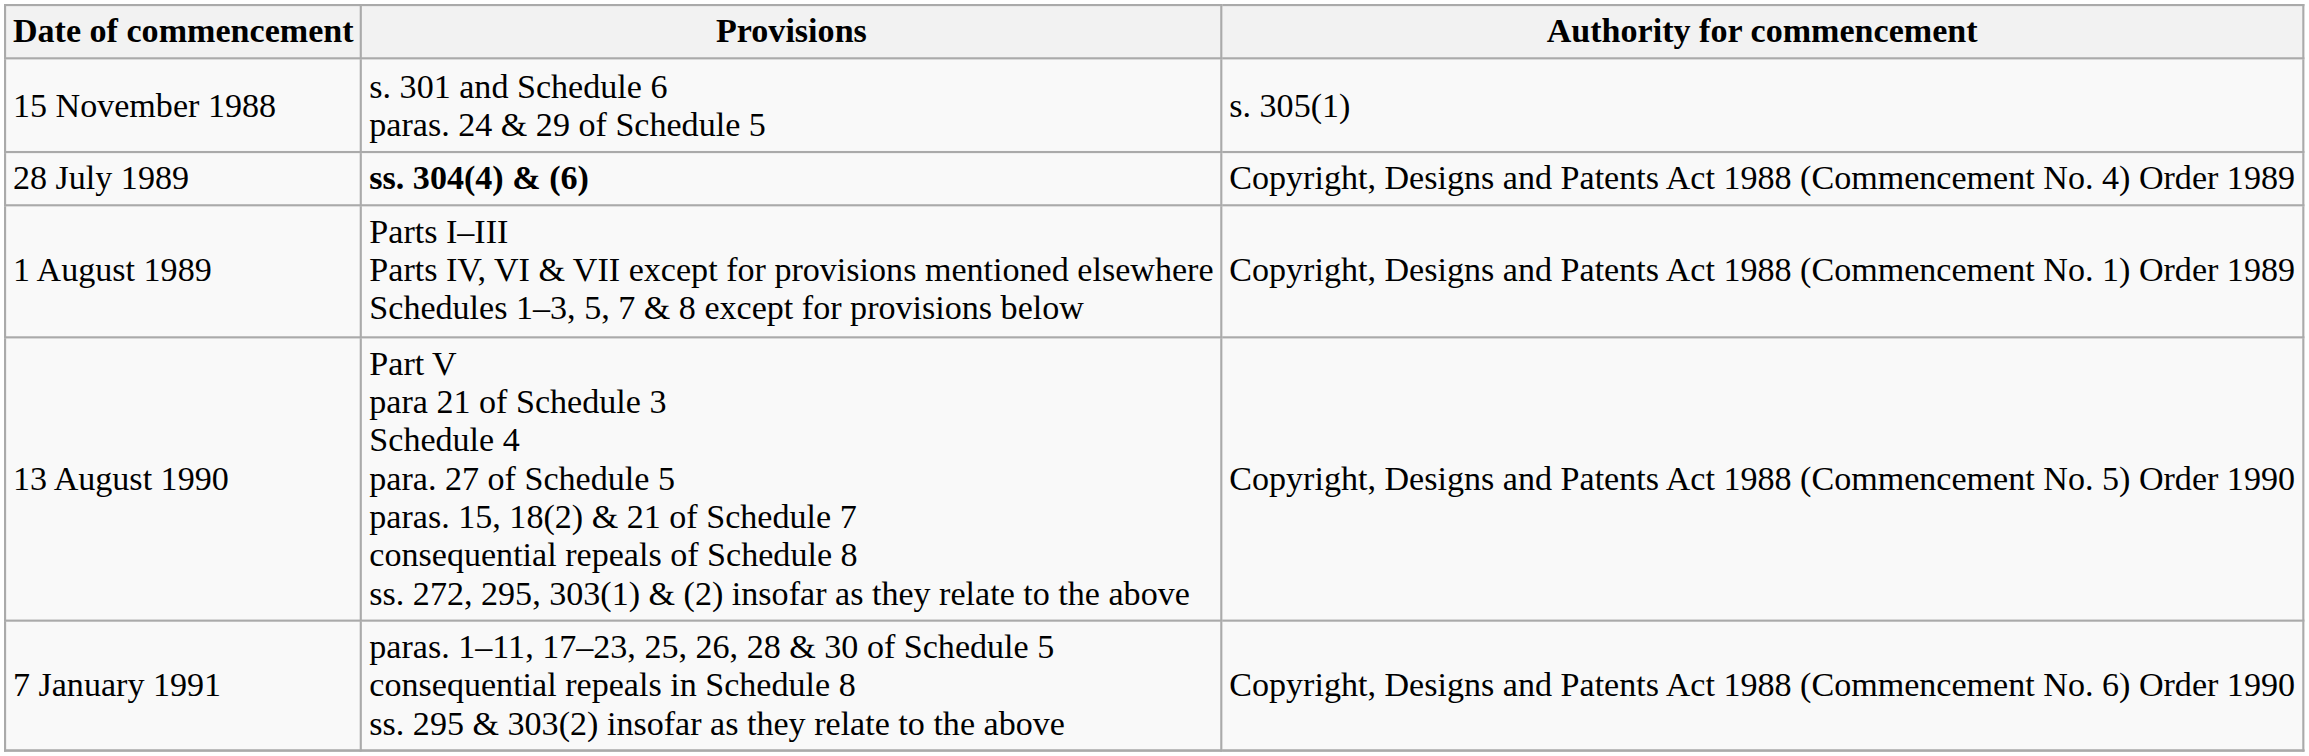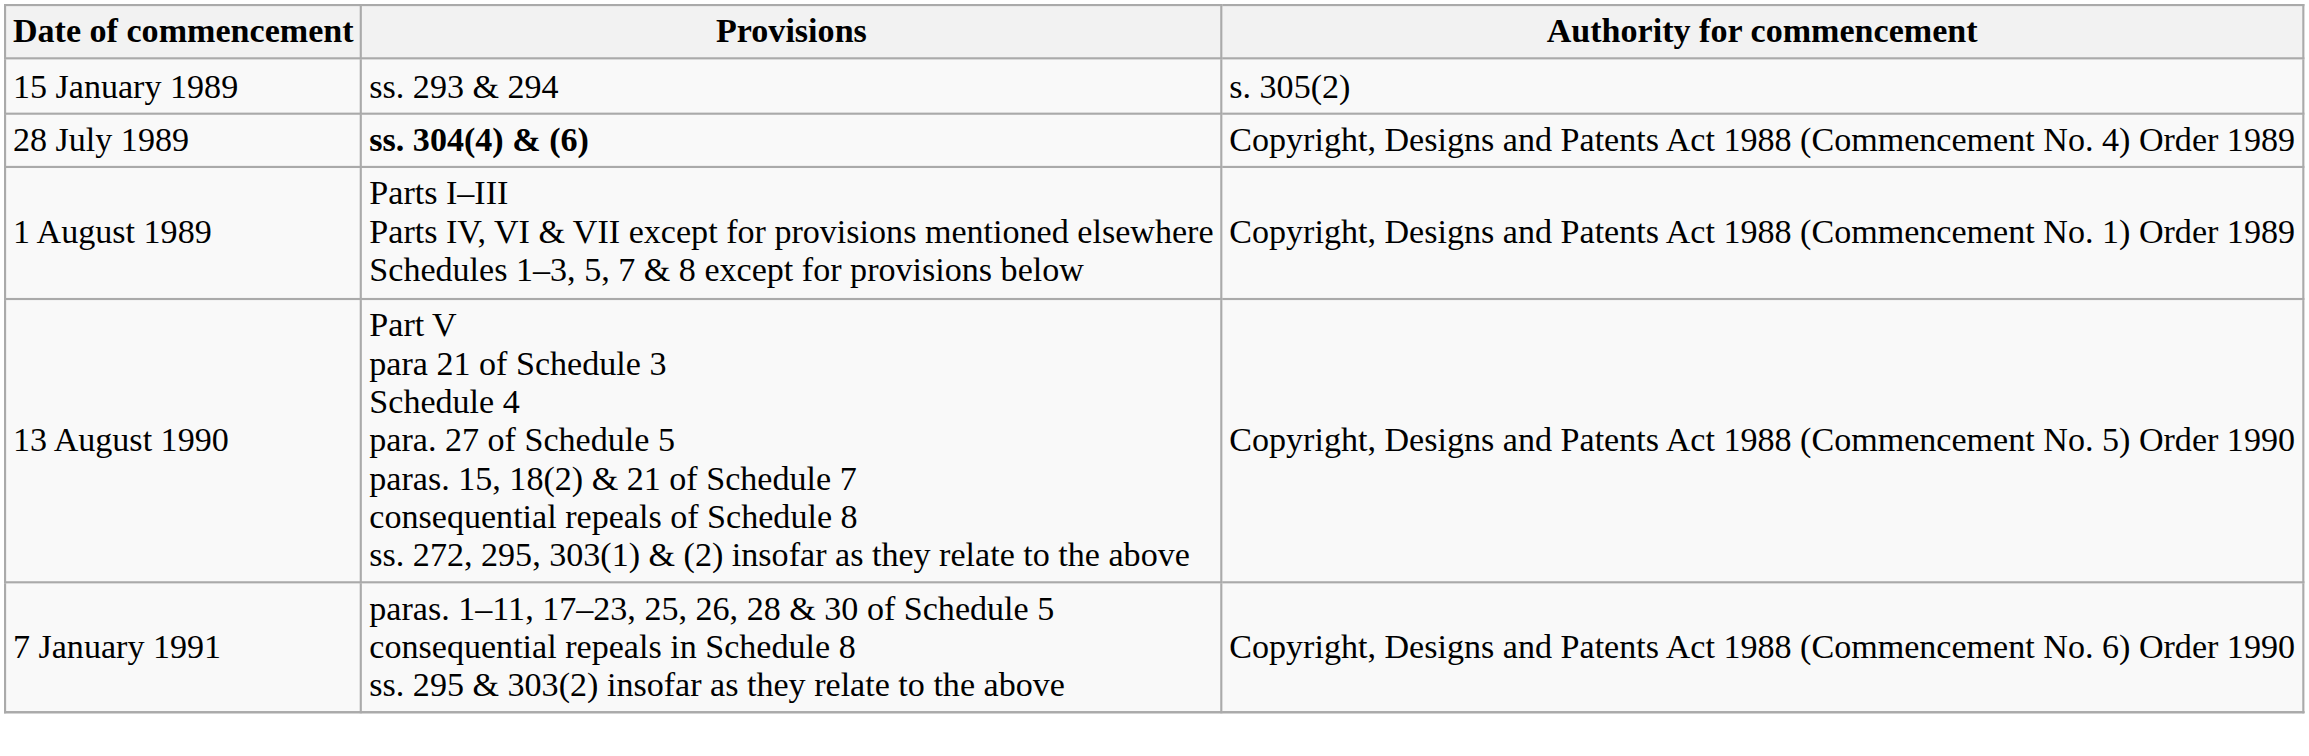 <table class="wikitable">
 <tr>
 <th>Date of commencement</th>
 <th>Provisions</th>
 <th>Authority for commencement</th>
 </tr>
 <tr>
-<td>15 November 1988</td>
-<td>s. 301 and Schedule 6<br>paras. 24 & 29 of Schedule 5</td>
-<td>s. 305(1)</td>
+<td>15 January 1989</td>
+<td>ss. 293 & 294</td>
+<td>s. 305(2)</td>
 </tr>
 <tr>
 <td>28 July 1989</td>
 <td><strong>ss. 304(4) & (6)</strong></td>
 <td>Copyright, Designs and Patents Act 1988 (Commencement No. 4) Order 1989</td>
 </tr>
 <tr>
 <td>1 August 1989</td>
 <td>Parts I–III<br>Parts IV, VI & VII except for provisions mentioned elsewhere<br>Schedules 1–3, 5, 7 & 8 except for provisions below</td>
 <td>Copyright, Designs and Patents Act 1988 (Commencement No. 1) Order 1989</td>
 </tr>
 <tr>
 <td>13 August 1990</td>
 <td>Part V<br>para 21 of Schedule 3<br>Schedule 4<br>para. 27 of Schedule 5<br>paras. 15, 18(2) & 21 of Schedule 7<br>consequential repeals of Schedule 8<br>ss. 272, 295, 303(1) & (2) insofar as they relate to the above</td>
 <td>Copyright, Designs and Patents Act 1988 (Commencement No. 5) Order 1990</td>
 </tr>
 <tr>
 <td>7 January 1991</td>
 <td>paras. 1–11, 17–23, 25, 26, 28 & 30 of Schedule 5<br>consequential repeals in Schedule 8<br>ss. 295 & 303(2) insofar as they relate to the above</td>
 <td>Copyright, Designs and Patents Act 1988 (Commencement No. 6) Order 1990</td>
 </tr>
 <tr>
 </tr>
 </table>
